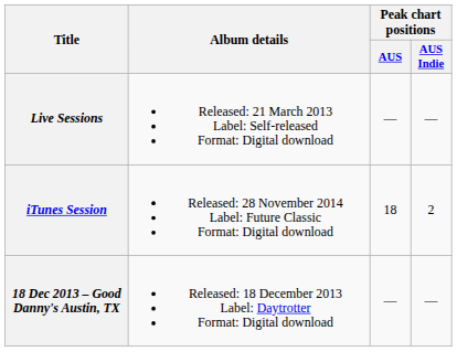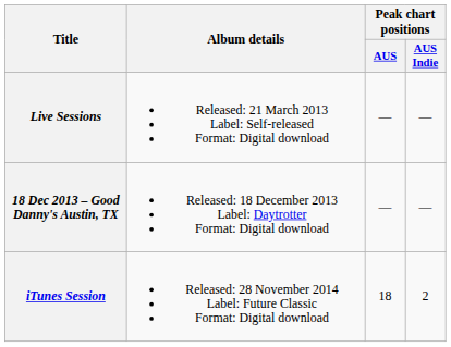 <table class="wikitable plainrowheaders" style="text-align:center;" border="1">
 <tr>
 <th scope="col" rowspan="2" style="width:9em;">Title</th>
 <th scope="col" rowspan="2" style="width:18em;">Album details</th>
 <th scope="col" colspan="2">Peak chart positions</th>
 </tr>
 <tr>
 <th scope="col" style="width:3em;font-size:90%;"><a href='#'>AUS</a><br></th>
 <th scope="col" style="width:3em;font-size:90%;"><a href='#'>AUS<br>Indie</a><br></th>
 </tr>
 <tr>
 <th scope="row"><em>Live Sessions</em></th>
 <td><br><ul><li>Released: 21 March 2013</li><li>Label: Self-released</li><li>Format: Digital download</li></ul></td>
 <td>—</td>
 <td>—</td>
 </tr>
 <tr>
+<th scope="row"><em>18 Dec 2013 – Good Danny's Austin, TX</em></th>
+<td><br><ul><li>Released: 18 December 2013</li><li>Label: <a href='#'>Daytrotter</a></li><li>Format: Digital download</li></ul></td>
+<td>—</td>
+<td>—</td>
+</tr>
+<tr>
 <th scope="row"><em><a href='#'>iTunes Session</a></em></th>
 <td><br><ul><li>Released: 28 November 2014 </li><li>Label: Future Classic</li><li>Format: Digital download</li></ul></td>
 <td>18</td>
 <td>2</td>
 </tr>
-<tr>
-<th scope="row"><em>18 Dec 2013 – Good Danny's Austin, TX</em></th>
-<td><br><ul><li>Released: 18 December 2013</li><li>Label: <a href='#'>Daytrotter</a></li><li>Format: Digital download</li></ul></td>
-<td>—</td>
-<td>—</td>
-</tr>
 </table>
